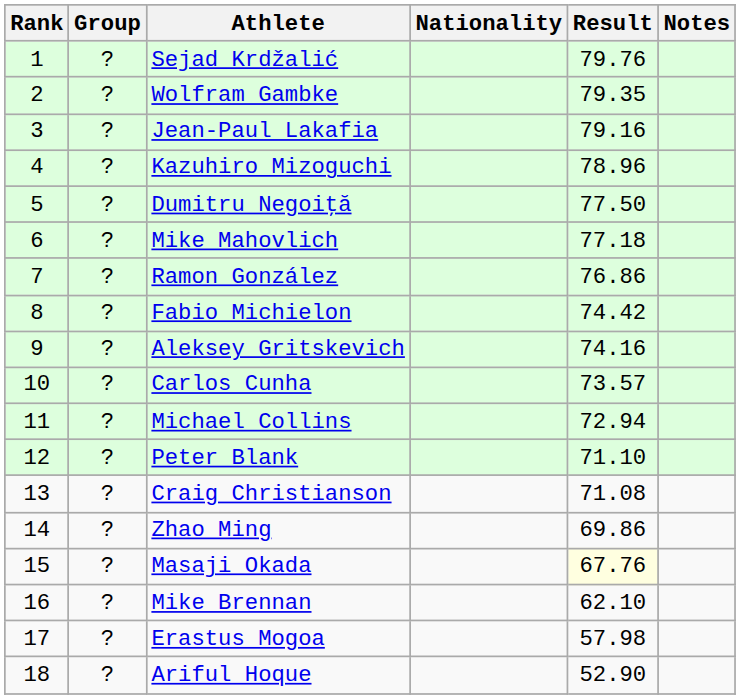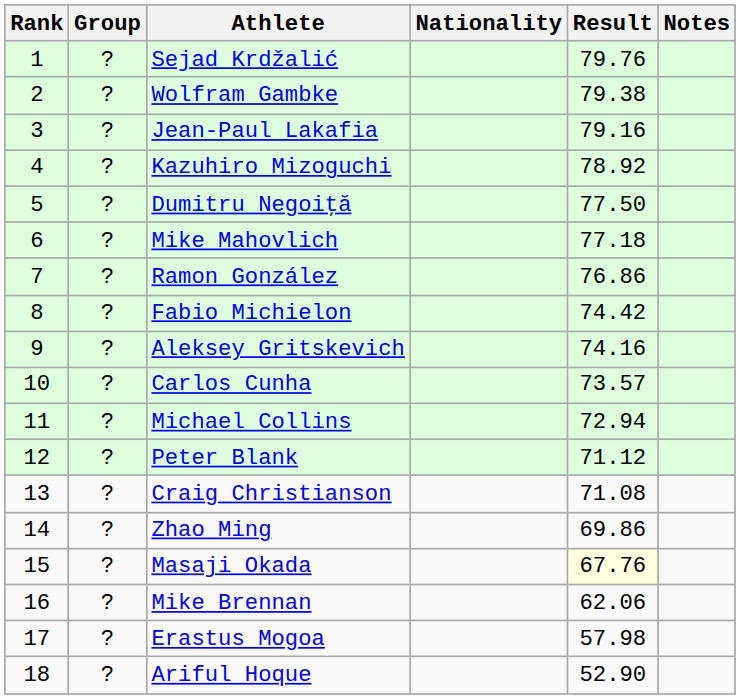 <table class="wikitable sortable" style="text-align:center">
 <tr>
 <th>Rank</th>
 <th>Group</th>
 <th>Athlete</th>
 <th>Nationality</th>
 <th>Result</th>
 <th>Notes</th>
 </tr>
 <tr bgcolor=ddffdd>
 <td>1</td>
 <td>?</td>
 <td align=left><a href='#'>Sejad Krdžalić</a></td>
 <td align=left></td>
 <td>79.76</td>
 <td></td>
 </tr>
 <tr bgcolor=ddffdd>
 <td>2</td>
 <td>?</td>
 <td align=left><a href='#'>Wolfram Gambke</a></td>
 <td align=left></td>
-<td>79.35</td>
+<td>79.38</td>
 <td></td>
 </tr>
 <tr bgcolor=ddffdd>
 <td>3</td>
 <td>?</td>
 <td align=left><a href='#'>Jean-Paul Lakafia</a></td>
 <td align=left></td>
 <td>79.16</td>
 <td></td>
 </tr>
 <tr bgcolor=ddffdd>
 <td>4</td>
 <td>?</td>
 <td align=left><a href='#'>Kazuhiro Mizoguchi</a></td>
 <td align=left></td>
-<td>78.96</td>
+<td>78.92</td>
 <td></td>
 </tr>
 <tr bgcolor=ddffdd>
 <td>5</td>
 <td>?</td>
 <td align=left><a href='#'>Dumitru Negoiţă</a></td>
 <td align=left></td>
 <td>77.50</td>
 <td></td>
 </tr>
 <tr bgcolor=ddffdd>
 <td>6</td>
 <td>?</td>
 <td align=left><a href='#'>Mike Mahovlich</a></td>
 <td align=left></td>
 <td>77.18</td>
 <td></td>
 </tr>
 <tr bgcolor=ddffdd>
 <td>7</td>
 <td>?</td>
 <td align=left><a href='#'>Ramon González</a></td>
 <td align=left></td>
 <td>76.86</td>
 <td></td>
 </tr>
 <tr bgcolor=ddffdd>
 <td>8</td>
 <td>?</td>
 <td align=left><a href='#'>Fabio Michielon</a></td>
 <td align=left></td>
 <td>74.42</td>
 <td></td>
 </tr>
 <tr bgcolor=ddffdd>
 <td>9</td>
 <td>?</td>
 <td align=left><a href='#'>Aleksey Gritskevich</a></td>
 <td align=left></td>
 <td>74.16</td>
 <td></td>
 </tr>
 <tr bgcolor=ddffdd>
 <td>10</td>
 <td>?</td>
 <td align=left><a href='#'>Carlos Cunha</a></td>
 <td align=left></td>
 <td>73.57</td>
 <td></td>
 </tr>
 <tr bgcolor=ddffdd>
 <td>11</td>
 <td>?</td>
 <td align=left><a href='#'>Michael Collins</a></td>
 <td align=left></td>
 <td>72.94</td>
 <td></td>
 </tr>
 <tr bgcolor=ddffdd>
 <td>12</td>
 <td>?</td>
 <td align=left><a href='#'>Peter Blank</a></td>
 <td align=left></td>
-<td>71.10</td>
+<td>71.12</td>
 <td></td>
 </tr>
 <tr>
 <td>13</td>
 <td>?</td>
 <td align=left><a href='#'>Craig Christianson</a></td>
 <td align=left></td>
 <td>71.08</td>
 <td></td>
 </tr>
 <tr>
 <td>14</td>
 <td>?</td>
 <td align=left><a href='#'>Zhao Ming</a></td>
 <td align=left></td>
 <td>69.86</td>
 <td></td>
 </tr>
 <tr>
 <td>15</td>
 <td>?</td>
 <td align=left><a href='#'>Masaji Okada</a></td>
 <td align=left></td>
 <td style="background: lightyellow;">67.76</td>
 <td></td>
 </tr>
 <tr>
 <td>16</td>
 <td>?</td>
 <td align=left><a href='#'>Mike Brennan</a></td>
 <td align=left></td>
-<td>62.10</td>
+<td>62.06</td>
 <td></td>
 </tr>
 <tr>
 <td>17</td>
 <td>?</td>
 <td align=left><a href='#'>Erastus Mogoa</a></td>
 <td align=left></td>
 <td>57.98</td>
 <td></td>
 </tr>
 <tr>
 <td>18</td>
 <td>?</td>
 <td align=left><a href='#'>Ariful Hoque</a></td>
 <td align=left></td>
 <td>52.90</td>
 <td></td>
 </tr>
 </table>
